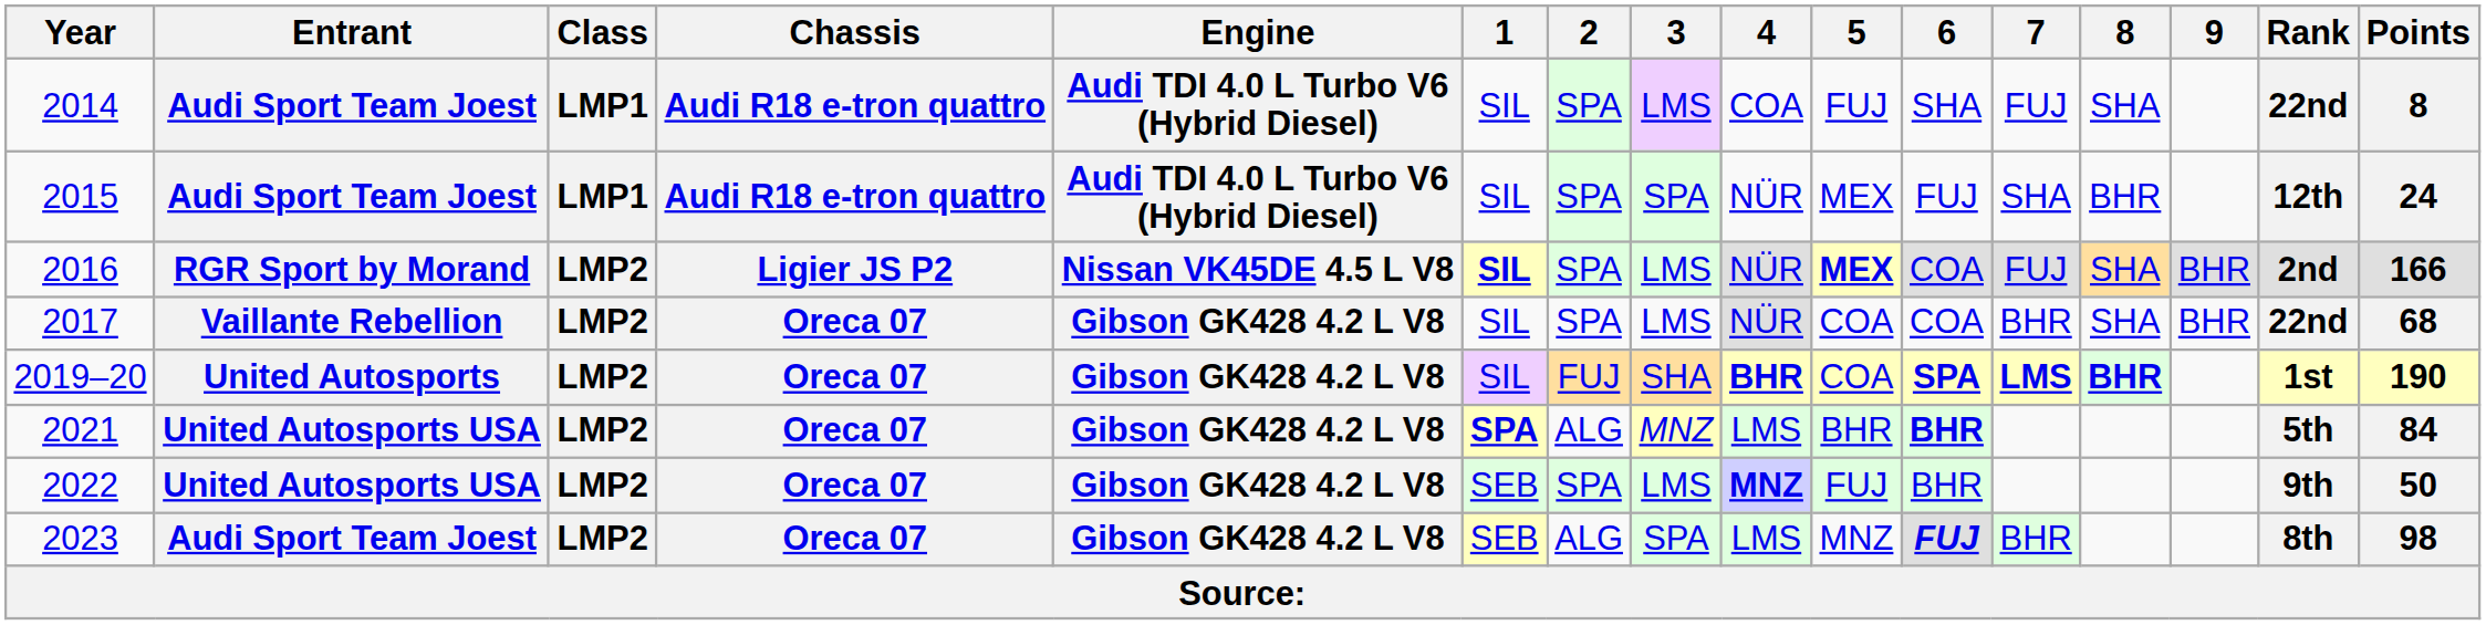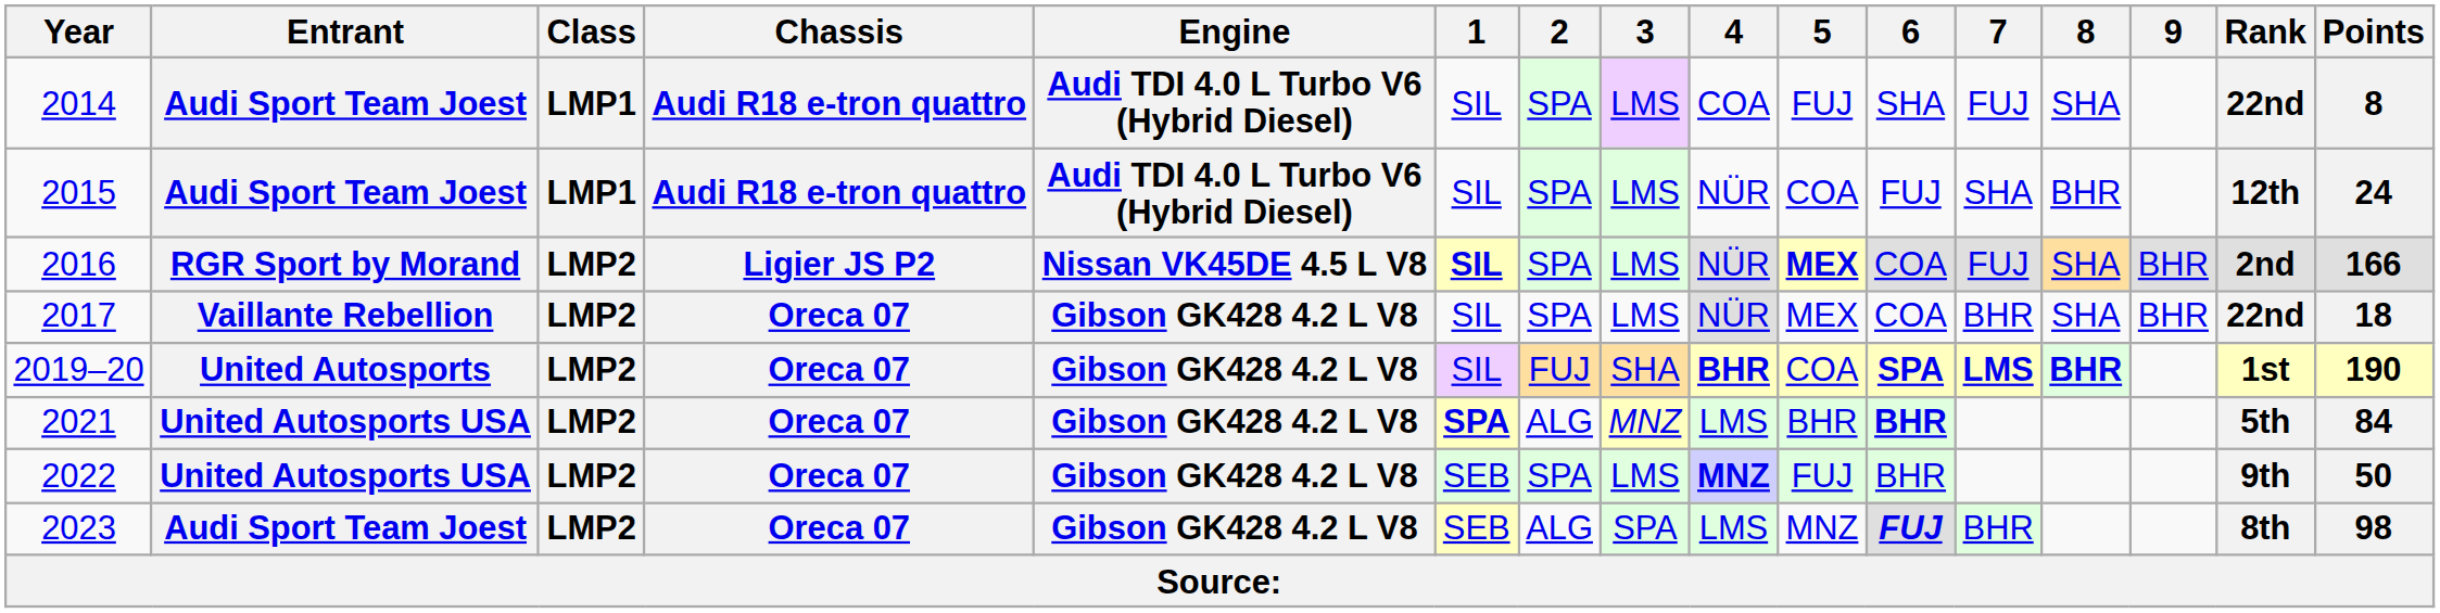 <table class="wikitable" style="text-align:center; font-size:85%">
 <tr>
 <th>Year</th>
 <th>Entrant</th>
 <th>Class</th>
 <th>Chassis</th>
 <th>Engine</th>
 <th>1</th>
 <th>2</th>
 <th>3</th>
 <th>4</th>
 <th>5</th>
 <th>6</th>
 <th>7</th>
 <th>8</th>
 <th>9</th>
 <th>Rank</th>
 <th>Points</th>
 </tr>
 <tr>
 <td><a href='#'>2014</a></td>
 <th nowrap><a href='#'>Audi Sport Team Joest</a></th>
 <th>LMP1</th>
 <th nowrap><a href='#'>Audi R18 e-tron quattro</a></th>
 <th nowrap><a href='#'>Audi</a> TDI 4.0 L Turbo V6<br> (Hybrid Diesel)</th>
 <td><a href='#'>SIL</a></td>
 <td style="background:#DFFFDF;"><a href='#'>SPA</a><br></td>
 <td style="background:#EFCFFF;"><a href='#'>LMS</a><br></td>
 <td><a href='#'>COA</a></td>
 <td><a href='#'>FUJ</a></td>
 <td><a href='#'>SHA</a></td>
 <td><a href='#'>FUJ</a></td>
 <td><a href='#'>SHA</a></td>
 <td></td>
 <th>22nd</th>
 <th>8</th>
 </tr>
 <tr>
 <td><a href='#'>2015</a></td>
 <th nowrap><a href='#'>Audi Sport Team Joest</a></th>
 <th>LMP1</th>
 <th nowrap><a href='#'>Audi R18 e-tron quattro</a></th>
 <th nowrap><a href='#'>Audi</a> TDI 4.0 L Turbo V6<br>(Hybrid Diesel)</th>
 <td><a href='#'>SIL</a></td>
 <td style="background:#DFFFDF;"><a href='#'>SPA</a><br></td>
-<td style="background:#DFFFDF;"><a href='#'>SPA</a><br></td>
+<td style="background:#DFFFDF;"><a href='#'>LMS</a><br></td>
 <td><a href='#'>NÜR</a></td>
-<td><a href='#'>MEX</a></td>
+<td><a href='#'>COA</a></td>
 <td><a href='#'>FUJ</a></td>
 <td><a href='#'>SHA</a></td>
 <td><a href='#'>BHR</a></td>
 <td></td>
 <th>12th</th>
 <th>24</th>
 </tr>
 <tr>
 <td><a href='#'>2016</a></td>
 <th nowrap><a href='#'>RGR Sport by Morand</a></th>
 <th>LMP2</th>
 <th nowrap><a href='#'>Ligier JS P2</a></th>
 <th nowrap><a href='#'>Nissan VK45DE</a> 4.5 L V8</th>
 <td style="background:#FFFFBF;"><strong><a href='#'>SIL</a></strong><br></td>
 <td style="background:#DFFFDF;"><a href='#'>SPA</a><br></td>
 <td style="background:#DFFFDF;"><a href='#'>LMS</a><br></td>
 <td style="background:#DFDFDF;"><a href='#'>NÜR</a><br></td>
 <td style="background:#FFFFBF;"><strong><a href='#'>MEX</a></strong><br></td>
 <td style="background:#DFDFDF;"><a href='#'>COA</a><br></td>
 <td style="background:#DFDFDF;"><a href='#'>FUJ</a><br></td>
 <td style="background:#FFDF9F;"><a href='#'>SHA</a><br></td>
 <td style="background:#DFDFDF;"><a href='#'>BHR</a><br></td>
 <th style="background:#DFDFDF;">2nd</th>
 <th style="background:#DFDFDF;">166</th>
 </tr>
 <tr>
 <td><a href='#'>2017</a></td>
 <th nowrap><a href='#'>Vaillante Rebellion</a></th>
 <th>LMP2</th>
 <th nowrap><a href='#'>Oreca 07</a></th>
 <th nowrap><a href='#'>Gibson</a> GK428 4.2 L V8</th>
 <td><a href='#'>SIL</a></td>
 <td><a href='#'>SPA</a></td>
 <td><a href='#'>LMS</a></td>
 <td style="background:#DFDFDF;"><a href='#'>NÜR</a><br></td>
-<td><a href='#'>COA</a></td>
+<td><a href='#'>MEX</a></td>
 <td><a href='#'>COA</a></td>
 <td><a href='#'>BHR</a></td>
 <td><a href='#'>SHA</a></td>
 <td><a href='#'>BHR</a></td>
 <th>22nd</th>
-<th>68</th>
+<th>18</th>
 </tr>
 <tr>
 <td nowrap><a href='#'>2019–20</a></td>
 <th nowrap><a href='#'>United Autosports</a></th>
 <th>LMP2</th>
 <th nowrap><a href='#'>Oreca 07</a></th>
 <th nowrap><a href='#'>Gibson</a> GK428 4.2 L V8</th>
 <td style="background:#EFCFFF;"><a href='#'>SIL</a><br></td>
 <td style="background:#FFDF9F;"><a href='#'>FUJ</a><br></td>
 <td style="background:#FFDF9F;"><a href='#'>SHA</a><br></td>
 <td style="background:#FFFFBF;"><strong><a href='#'>BHR</a></strong><br></td>
 <td style="background:#FFFFBF;"><a href='#'>COA</a><br></td>
 <td style="background:#FFFFBF;"><strong><a href='#'>SPA</a></strong><br></td>
 <td style="background:#FFFFBF;"><strong><a href='#'>LMS</a></strong><br></td>
 <td style="background:#DFFFDF;"><strong><a href='#'>BHR</a></strong><br></td>
 <td></td>
 <th style="background:#FFFFBF;">1st</th>
 <th style="background:#FFFFBF;">190</th>
 </tr>
 <tr>
 <td><a href='#'>2021</a></td>
 <th nowrap><a href='#'>United Autosports USA</a></th>
 <th>LMP2</th>
 <th nowrap><a href='#'>Oreca 07</a></th>
 <th nowrap><a href='#'>Gibson</a> GK428 4.2 L V8</th>
 <td style="background:#FFFFBF;"><strong><a href='#'>SPA</a></strong><br></td>
 <td><a href='#'>ALG</a></td>
 <td style="background:#FFFFBF;"><em><a href='#'>MNZ</a></em><br></td>
 <td style="background:#DFFFDF;"><a href='#'>LMS</a><br></td>
 <td style="background:#DFFFDF;"><a href='#'>BHR</a><br></td>
 <td style="background:#DFFFDF;"><strong><a href='#'>BHR</a></strong><br></td>
 <td></td>
 <td></td>
 <td></td>
 <th>5th</th>
 <th>84</th>
 </tr>
 <tr>
 <td><a href='#'>2022</a></td>
 <th nowrap><a href='#'>United Autosports USA</a></th>
 <th>LMP2</th>
 <th nowrap><a href='#'>Oreca 07</a></th>
 <th nowrap><a href='#'>Gibson</a> GK428 4.2 L V8</th>
 <td style="background:#DFFFDF;"><a href='#'>SEB</a><br></td>
 <td style="background:#DFFFDF;"><a href='#'>SPA</a><br></td>
 <td style="background:#DFFFDF;"><a href='#'>LMS</a><br></td>
 <td style="background:#CFCFFF;"><strong><a href='#'>MNZ</a></strong><br></td>
 <td style="background:#DFFFDF;"><a href='#'>FUJ</a><br></td>
 <td style="background:#DFFFDF;"><a href='#'>BHR</a><br></td>
 <td></td>
 <td></td>
 <td></td>
 <th>9th</th>
 <th>50</th>
 </tr>
 <tr>
 <td><a href='#'>2023</a></td>
 <th nowrap><a href='#'>Audi Sport Team Joest</a></th>
 <th>LMP2</th>
 <th nowrap><a href='#'>Oreca 07</a></th>
 <th nowrap><a href='#'>Gibson</a> GK428 4.2 L V8</th>
 <td style="background:#FFFFBF;"><a href='#'>SEB</a><br></td>
 <td><a href='#'>ALG</a></td>
 <td style="background:#DFFFDF;"><a href='#'>SPA</a><br></td>
 <td style="background:#DFFFDF;"><a href='#'>LMS</a><br></td>
 <td><a href='#'>MNZ</a></td>
 <td style="background:#DFDFDF;"><strong><em><a href='#'>FUJ</a></em></strong><br></td>
 <td style="background:#DFFFDF;"><a href='#'>BHR</a><br></td>
 <td></td>
 <td></td>
 <th>8th</th>
 <th>98</th>
 </tr>
 <tr>
 <th colspan="16">Source:</th>
 </tr>
 </table>
